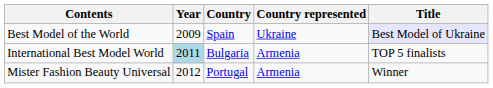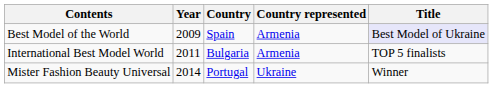 <table class="wikitable">
 <tr>
 <th>Contents</th>
 <th>Year</th>
 <th>Country</th>
 <th>Country represented</th>
 <th>Title</th>
 </tr>
 <tr>
 <td>Best Model of the World</td>
 <td>2009</td>
 <td><a href='#'>Spain</a></td>
-<td><a href='#'>Ukraine</a></td>
+<td><a href='#'>Armenia</a></td>
 <td style="background: lavender;">Best Model of Ukraine</td>
 </tr>
 <tr>
 <td>International Best Model World</td>
-<td style="background: lightblue;">2011</td>
+<td>2011</td>
 <td><a href='#'>Bulgaria</a></td>
 <td><a href='#'>Armenia</a></td>
 <td>TOP 5 finalists</td>
 </tr>
 <tr>
 <td>Mister Fashion Beauty Universal</td>
-<td>2012</td>
+<td>2014</td>
 <td><a href='#'>Portugal</a></td>
-<td><a href='#'>Armenia</a></td>
+<td><a href='#'>Ukraine</a></td>
 <td>Winner</td>
 </tr>
 </table>
